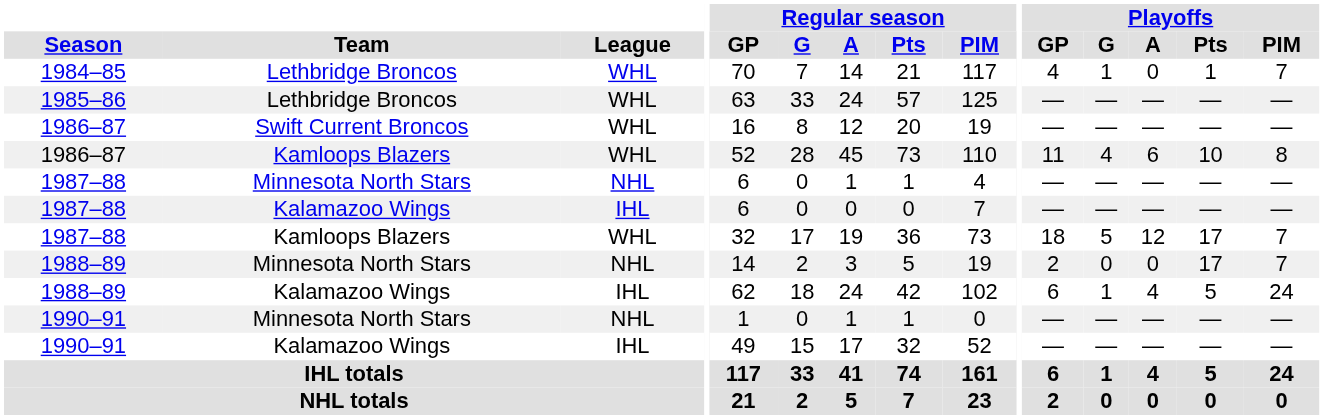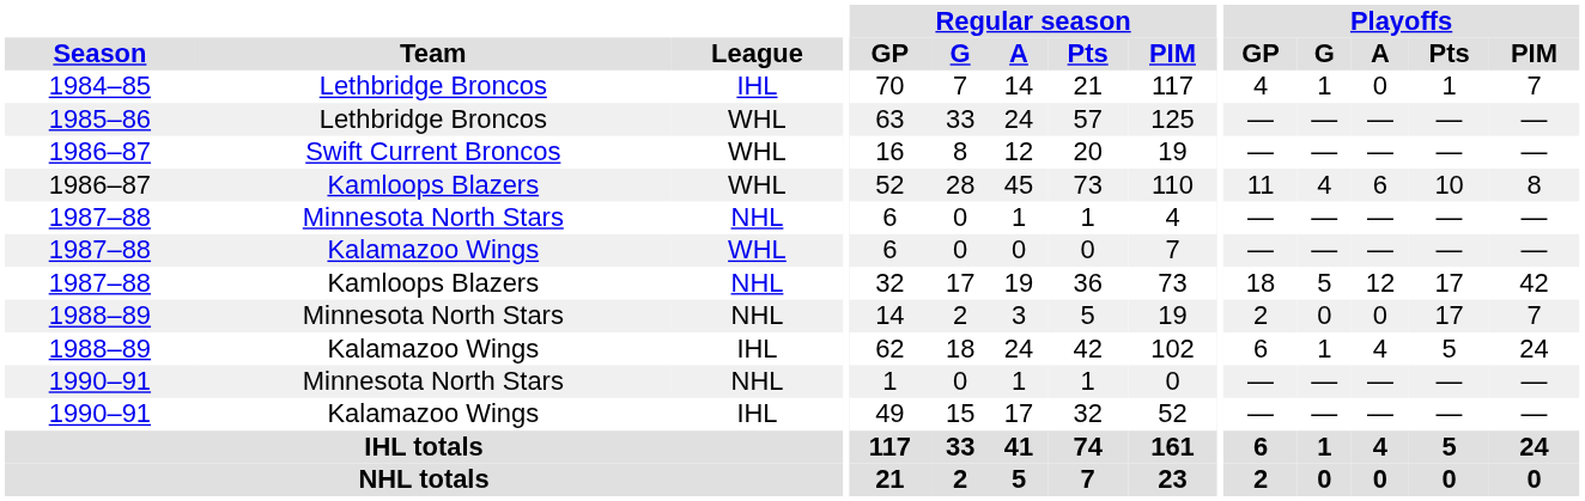 <table border="0" cellpadding="1" cellspacing="0" style="text-align:center; width:60em">
 <tr bgcolor="#e0e0e0">
 <th colspan="3" bgcolor="#ffffff"></th>
 <th rowspan="100" bgcolor="#ffffff"></th>
 <th colspan="5"><a href='#'>Regular season</a></th>
 <th rowspan="100" bgcolor="#ffffff"></th>
 <th colspan="5"><a href='#'>Playoffs</a></th>
 </tr>
 <tr bgcolor="#e0e0e0">
 <th><a href='#'>Season</a></th>
 <th>Team</th>
 <th>League</th>
 <th>GP</th>
 <th><a href='#'>G</a></th>
 <th><a href='#'>A</a></th>
 <th><a href='#'>Pts</a></th>
 <th><a href='#'>PIM</a></th>
 <th>GP</th>
 <th>G</th>
 <th>A</th>
 <th>Pts</th>
 <th>PIM</th>
 </tr>
 <tr>
 <td><a href='#'>1984–85</a></td>
 <td><a href='#'>Lethbridge Broncos</a></td>
-<td><a href='#'>WHL</a></td>
+<td><a href='#'>IHL</a></td>
 <td>70</td>
 <td>7</td>
 <td>14</td>
 <td>21</td>
 <td>117</td>
 <td>4</td>
 <td>1</td>
 <td>0</td>
 <td>1</td>
 <td>7</td>
 </tr>
 <tr bgcolor="#f0f0f0">
 <td><a href='#'>1985–86</a></td>
 <td>Lethbridge Broncos</td>
 <td>WHL</td>
 <td>63</td>
 <td>33</td>
 <td>24</td>
 <td>57</td>
 <td>125</td>
 <td>—</td>
 <td>—</td>
 <td>—</td>
 <td>—</td>
 <td>—</td>
 </tr>
 <tr>
 <td><a href='#'>1986–87</a></td>
 <td><a href='#'>Swift Current Broncos</a></td>
 <td>WHL</td>
 <td>16</td>
 <td>8</td>
 <td>12</td>
 <td>20</td>
 <td>19</td>
 <td>—</td>
 <td>—</td>
 <td>—</td>
 <td>—</td>
 <td>—</td>
 </tr>
 <tr bgcolor="#f0f0f0">
 <td>1986–87</td>
 <td><a href='#'>Kamloops Blazers</a></td>
 <td>WHL</td>
 <td>52</td>
 <td>28</td>
 <td>45</td>
 <td>73</td>
 <td>110</td>
 <td>11</td>
 <td>4</td>
 <td>6</td>
 <td>10</td>
 <td>8</td>
 </tr>
 <tr>
 <td><a href='#'>1987–88</a></td>
 <td><a href='#'>Minnesota North Stars</a></td>
 <td><a href='#'>NHL</a></td>
 <td>6</td>
 <td>0</td>
 <td>1</td>
 <td>1</td>
 <td>4</td>
 <td>—</td>
 <td>—</td>
 <td>—</td>
 <td>—</td>
 <td>—</td>
 </tr>
 <tr bgcolor="#f0f0f0">
 <td><a href='#'>1987–88</a></td>
 <td><a href='#'>Kalamazoo Wings</a></td>
-<td><a href='#'>IHL</a></td>
+<td><a href='#'>WHL</a></td>
 <td>6</td>
 <td>0</td>
 <td>0</td>
 <td>0</td>
 <td>7</td>
 <td>—</td>
 <td>—</td>
 <td>—</td>
 <td>—</td>
 <td>—</td>
 </tr>
 <tr>
 <td><a href='#'>1987–88</a></td>
 <td>Kamloops Blazers</td>
-<td>WHL</td>
+<td><a href='#'>NHL</a></td>
 <td>32</td>
 <td>17</td>
 <td>19</td>
 <td>36</td>
 <td>73</td>
 <td>18</td>
 <td>5</td>
 <td>12</td>
 <td>17</td>
-<td>7</td>
+<td>42</td>
 </tr>
 <tr bgcolor="#f0f0f0">
 <td><a href='#'>1988–89</a></td>
 <td>Minnesota North Stars</td>
 <td>NHL</td>
 <td>14</td>
 <td>2</td>
 <td>3</td>
 <td>5</td>
 <td>19</td>
 <td>2</td>
 <td>0</td>
 <td>0</td>
 <td>17</td>
 <td>7</td>
 </tr>
 <tr>
 <td><a href='#'>1988–89</a></td>
 <td>Kalamazoo Wings</td>
 <td>IHL</td>
 <td>62</td>
 <td>18</td>
 <td>24</td>
 <td>42</td>
 <td>102</td>
 <td>6</td>
 <td>1</td>
 <td>4</td>
 <td>5</td>
 <td>24</td>
 </tr>
 <tr bgcolor="#f0f0f0">
 <td><a href='#'>1990–91</a></td>
 <td>Minnesota North Stars</td>
 <td>NHL</td>
 <td>1</td>
 <td>0</td>
 <td>1</td>
 <td>1</td>
 <td>0</td>
 <td>—</td>
 <td>—</td>
 <td>—</td>
 <td>—</td>
 <td>—</td>
 </tr>
 <tr>
 <td><a href='#'>1990–91</a></td>
 <td>Kalamazoo Wings</td>
 <td>IHL</td>
 <td>49</td>
 <td>15</td>
 <td>17</td>
 <td>32</td>
 <td>52</td>
 <td>—</td>
 <td>—</td>
 <td>—</td>
 <td>—</td>
 <td>—</td>
 </tr>
 <tr bgcolor="#e0e0e0">
 <th colspan="3">IHL totals</th>
 <th>117</th>
 <th>33</th>
 <th>41</th>
 <th>74</th>
 <th>161</th>
 <th>6</th>
 <th>1</th>
 <th>4</th>
 <th>5</th>
 <th>24</th>
 </tr>
 <tr bgcolor="#e0e0e0">
 <th colspan="3">NHL totals</th>
 <th>21</th>
 <th>2</th>
 <th>5</th>
 <th>7</th>
 <th>23</th>
 <th>2</th>
 <th>0</th>
 <th>0</th>
 <th>0</th>
 <th>0</th>
 </tr>
 </table>
